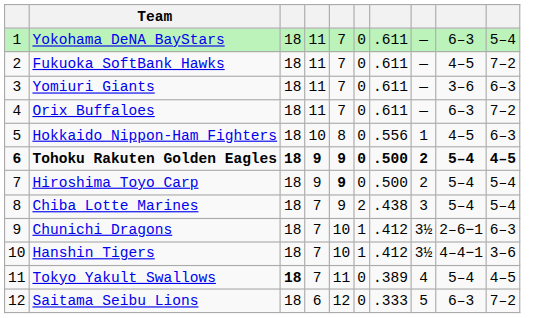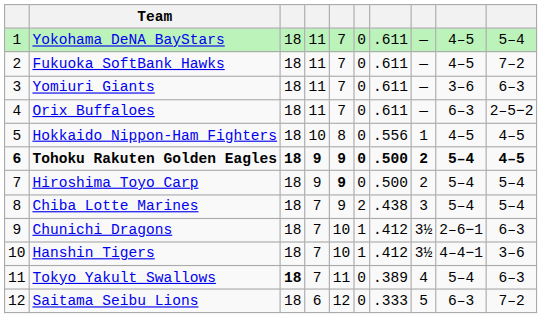 <table class="wikitable plainrowheaders" style="text-align:center;">
 <tr>
 <th scope="col"></th>
 <th scope="col">Team</th>
 <th scope="col"></th>
 <th scope="col"></th>
 <th scope="col"></th>
 <th scope="col"><a href='#'></a></th>
 <th scope="col"><a href='#'></a></th>
 <th scope="col"></th>
 <th scope="col"></th>
 <th scope="col"></th>
 </tr>
 <tr style="background: #BBF3BB">
 <td>1</td>
 <td style="text-align:left;"><a href='#'>Yokohama DeNA BayStars</a></td>
 <td>18</td>
 <td>11</td>
 <td>7</td>
 <td>0</td>
 <td>.611</td>
 <td>—</td>
-<td>6–3</td>
+<td>4–5</td>
 <td>5–4</td>
 </tr>
 <tr>
 <td>2</td>
 <td style="text-align:left;"><a href='#'>Fukuoka SoftBank Hawks</a></td>
 <td>18</td>
 <td>11</td>
 <td>7</td>
 <td>0</td>
 <td>.611</td>
 <td>—</td>
 <td>4–5</td>
 <td>7–2</td>
 </tr>
 <tr>
 <td>3</td>
 <td style="text-align:left;"><a href='#'>Yomiuri Giants</a></td>
 <td>18</td>
 <td>11</td>
 <td>7</td>
 <td>0</td>
 <td>.611</td>
 <td>—</td>
 <td>3–6</td>
 <td>6–3</td>
 </tr>
 <tr>
 <td>4</td>
 <td style="text-align:left;"><a href='#'>Orix Buffaloes</a></td>
 <td>18</td>
 <td>11</td>
 <td>7</td>
 <td>0</td>
 <td>.611</td>
 <td>—</td>
 <td>6–3</td>
-<td>7–2</td>
+<td>2–5−2</td>
 </tr>
 <tr>
 <td>5</td>
 <td style="text-align:left;"><a href='#'>Hokkaido Nippon-Ham Fighters</a></td>
 <td>18</td>
 <td>10</td>
 <td>8</td>
 <td>0</td>
 <td>.556</td>
 <td>1</td>
 <td>4–5</td>
-<td>6–3</td>
+<td>4–5</td>
 </tr>
 <tr>
 <td><strong>6</strong></td>
 <td style="text-align:left;"><strong>Tohoku Rakuten Golden Eagles</strong></td>
 <td><strong>18</strong></td>
 <td><strong>9</strong></td>
 <td><strong>9</strong></td>
 <td><strong>0</strong></td>
 <td><strong>.500</strong></td>
 <td><strong>2</strong></td>
 <td><strong>5–4</strong></td>
 <td><strong>4–5</strong></td>
 </tr>
 <tr>
 <td>7</td>
 <td style="text-align:left;"><a href='#'>Hiroshima Toyo Carp</a></td>
 <td>18</td>
 <td>9</td>
 <td><strong>9</strong></td>
 <td>0</td>
 <td>.500</td>
 <td>2</td>
 <td>5–4</td>
 <td>5–4</td>
 </tr>
 <tr>
 <td>8</td>
 <td style="text-align:left;"><a href='#'>Chiba Lotte Marines</a></td>
 <td>18</td>
 <td>7</td>
 <td>9</td>
 <td>2</td>
 <td>.438</td>
 <td>3</td>
 <td>5–4</td>
 <td>5–4</td>
 </tr>
 <tr>
 <td>9</td>
 <td style="text-align:left;"><a href='#'>Chunichi Dragons</a></td>
 <td>18</td>
 <td>7</td>
 <td>10</td>
 <td>1</td>
 <td>.412</td>
 <td>3½</td>
 <td>2–6−1</td>
 <td>6–3</td>
 </tr>
 <tr>
 <td>10</td>
 <td style="text-align:left;"><a href='#'>Hanshin Tigers</a></td>
 <td>18</td>
 <td>7</td>
 <td>10</td>
 <td>1</td>
 <td>.412</td>
 <td>3½</td>
 <td>4–4−1</td>
 <td>3–6</td>
 </tr>
 <tr>
 <td>11</td>
 <td style="text-align:left;"><a href='#'>Tokyo Yakult Swallows</a></td>
 <td><strong>18</strong></td>
 <td>7</td>
 <td>11</td>
 <td>0</td>
 <td>.389</td>
 <td>4</td>
 <td>5–4</td>
-<td>4–5</td>
+<td>6–3</td>
 </tr>
 <tr>
 <td>12</td>
 <td style="text-align:left;"><a href='#'>Saitama Seibu Lions</a></td>
 <td>18</td>
 <td>6</td>
 <td>12</td>
 <td>0</td>
 <td>.333</td>
 <td>5</td>
 <td>6–3</td>
 <td>7–2</td>
 </tr>
 </table>
